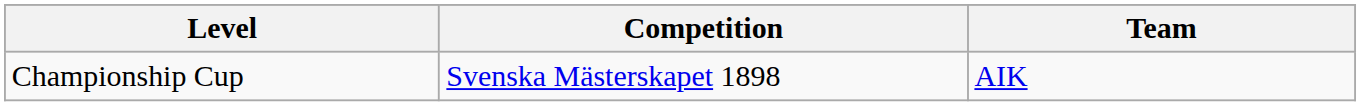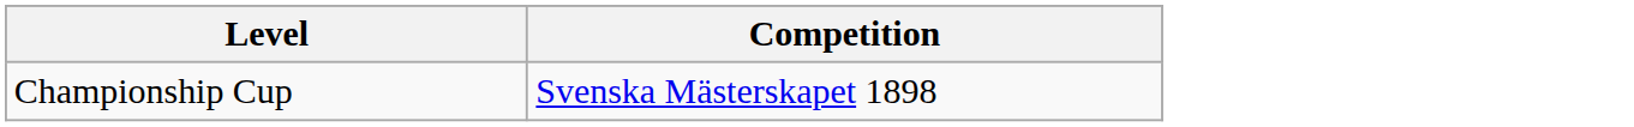 <table class="wikitable" style="text-align: left;">
 <tr>
 <th style="width: 225px;">Level</th>
 <th style="width: 275px;">Competition</th>
-<th style="width: 200px;">Team</th>
 </tr>
 <tr>
 <td>Championship Cup</td>
 <td><a href='#'>Svenska Mästerskapet</a> 1898</td>
-<td><a href='#'>AIK</a></td>
 </tr>
 </table>
